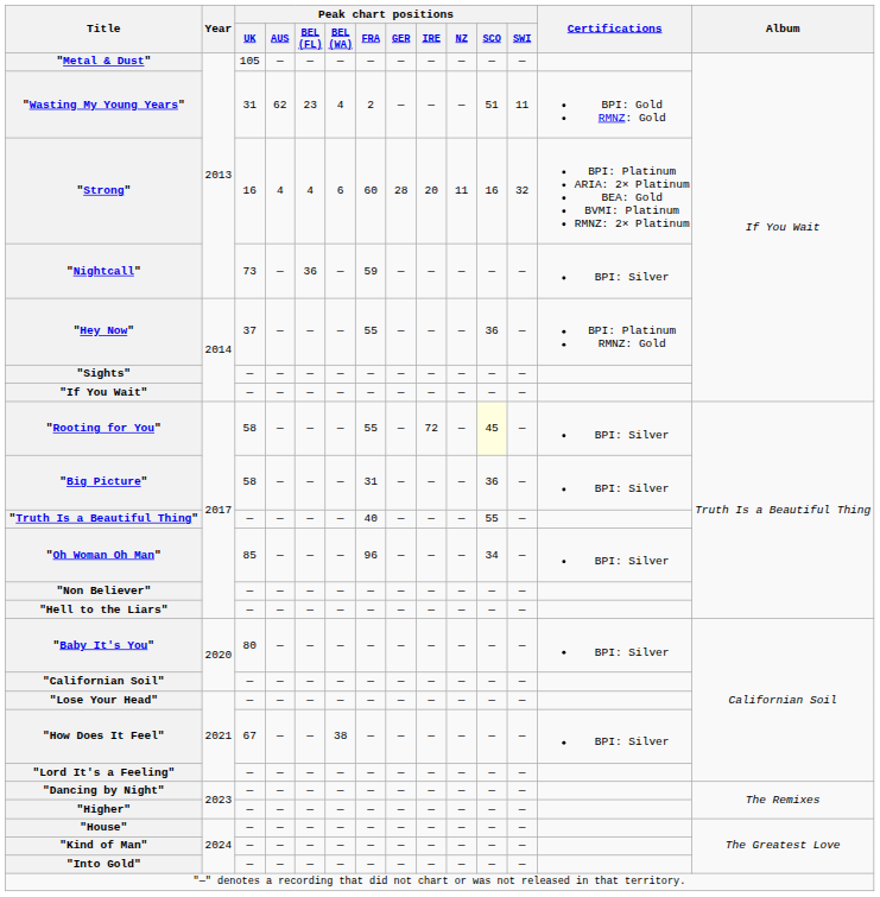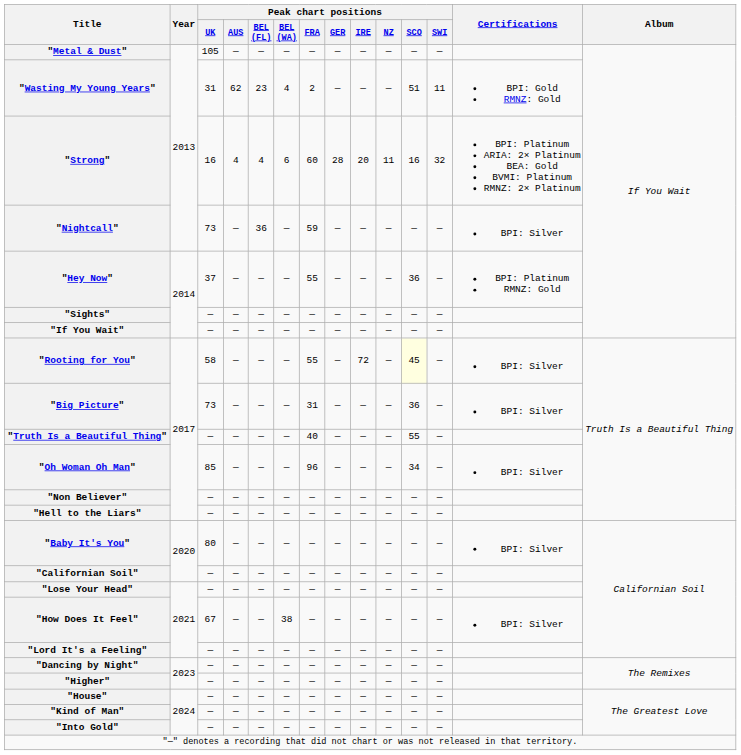 <table class="wikitable plainrowheaders" style="text-align:center;">
 <tr>
 <th scope="col" rowspan="2" style="width:17em;">Title</th>
 <th scope="col" rowspan="2" style="width:1em;">Year</th>
 <th scope="col" colspan="10">Peak chart positions</th>
 <th scope="col" rowspan="2"><a href='#'>Certifications</a></th>
 <th scope="col" rowspan="2">Album</th>
 </tr>
 <tr>
 <th scope="col" style="width:2.5em;font-size:90%;"><a href='#'>UK</a><br></th>
 <th scope="col" style="width:2.5em;font-size:90%;"><a href='#'>AUS</a><br></th>
 <th scope="col" style="width:2.5em;font-size:90%;"><a href='#'>BEL<br>(FL)</a><br></th>
 <th scope="col" style="width:2.5em;font-size:90%;"><a href='#'>BEL<br>(WA)</a><br></th>
 <th scope="col" style="width:2.5em;font-size:90%;"><a href='#'>FRA</a><br></th>
 <th scope="col" style="width:2.5em;font-size:90%;"><a href='#'>GER</a><br></th>
 <th scope="col" style="width:2.5em;font-size:90%;"><a href='#'>IRE</a><br></th>
 <th scope="col" style="width:2.5em;font-size:90%;"><a href='#'>NZ</a><br></th>
 <th scope="col" style="width:2.5em;font-size:90%;"><a href='#'>SCO</a><br></th>
 <th scope="col" style="width:2.5em;font-size:90%;"><a href='#'>SWI</a><br></th>
 </tr>
 <tr>
 <th scope="row">"<a href='#'>Metal & Dust</a>"</th>
 <td rowspan="4">2013</td>
 <td>105</td>
 <td>—</td>
 <td>—</td>
 <td>—</td>
 <td>—</td>
 <td>—</td>
 <td>—</td>
 <td>—</td>
 <td>—</td>
 <td>—</td>
 <td></td>
 <td rowspan="7"><em>If You Wait</em></td>
 </tr>
 <tr>
 <th scope="row">"<a href='#'>Wasting My Young Years</a>"</th>
 <td>31</td>
 <td>62</td>
 <td>23</td>
 <td>4</td>
 <td>2</td>
 <td>—</td>
 <td>—</td>
 <td>—</td>
 <td>51</td>
 <td>11</td>
 <td><br><ul><li>BPI: Gold</li><li><a href='#'>RMNZ</a>: Gold</li></ul></td>
 </tr>
 <tr>
 <th scope="row">"<a href='#'>Strong</a>"</th>
 <td>16</td>
 <td>4</td>
 <td>4</td>
 <td>6</td>
 <td>60</td>
 <td>28</td>
 <td>20</td>
 <td>11</td>
 <td>16</td>
 <td>32</td>
 <td><br><ul><li>BPI: Platinum</li><li>ARIA: 2× Platinum</li><li>BEA: Gold</li><li>BVMI: Platinum</li><li>RMNZ: 2× Platinum</li></ul></td>
 </tr>
 <tr>
 <th scope="row">"<a href='#'>Nightcall</a>"</th>
 <td>73</td>
 <td>—</td>
 <td>36</td>
 <td>—</td>
 <td>59</td>
 <td>—</td>
 <td>—</td>
 <td>—</td>
 <td>—</td>
 <td>—</td>
 <td><br><ul><li>BPI: Silver</li></ul></td>
 </tr>
 <tr>
 <th scope="row">"<a href='#'>Hey Now</a>"</th>
 <td rowspan="3">2014</td>
 <td>37</td>
 <td>—</td>
 <td>—</td>
 <td>—</td>
 <td>55</td>
 <td>—</td>
 <td>—</td>
 <td>—</td>
 <td>36</td>
 <td>—</td>
 <td><br><ul><li>BPI: Platinum</li><li>RMNZ: Gold</li></ul></td>
 </tr>
 <tr>
 <th scope="row">"Sights"</th>
 <td>—</td>
 <td>—</td>
 <td>—</td>
 <td>—</td>
 <td>—</td>
 <td>—</td>
 <td>—</td>
 <td>—</td>
 <td>—</td>
 <td>—</td>
 <td></td>
 </tr>
 <tr>
 <th scope="row">"If You Wait"</th>
 <td>—</td>
 <td>—</td>
 <td>—</td>
 <td>—</td>
 <td>—</td>
 <td>—</td>
 <td>—</td>
 <td>—</td>
 <td>—</td>
 <td>—</td>
 <td></td>
 </tr>
 <tr>
 <th scope="row">"<a href='#'>Rooting for You</a>"</th>
 <td rowspan="6">2017</td>
 <td>58</td>
 <td>—</td>
 <td>—</td>
 <td>—</td>
 <td>55</td>
 <td>—</td>
 <td>72</td>
 <td>—</td>
 <td style="background: lightyellow;">45</td>
 <td>—</td>
 <td><br><ul><li>BPI: Silver</li></ul></td>
 <td rowspan="6"><em>Truth Is a Beautiful Thing</em></td>
 </tr>
 <tr>
 <th scope="row">"<a href='#'>Big Picture</a>"</th>
-<td>58</td>
+<td>73</td>
 <td>—</td>
 <td>—</td>
 <td>—</td>
 <td>31</td>
 <td>—</td>
 <td>—</td>
 <td>—</td>
 <td>36</td>
 <td>—</td>
 <td><br><ul><li>BPI: Silver</li></ul></td>
 </tr>
 <tr>
 <th scope="row">"<a href='#'>Truth Is a Beautiful Thing</a>"</th>
 <td>—</td>
 <td>—</td>
 <td>—</td>
 <td>—</td>
 <td>40</td>
 <td>—</td>
 <td>—</td>
 <td>—</td>
 <td>55</td>
 <td>—</td>
 <td></td>
 </tr>
 <tr>
 <th scope="row">"<a href='#'>Oh Woman Oh Man</a>"</th>
 <td>85</td>
 <td>—</td>
 <td>—</td>
 <td>—</td>
 <td>96</td>
 <td>—</td>
 <td>—</td>
 <td>—</td>
 <td>34</td>
 <td>—</td>
 <td><br><ul><li>BPI: Silver</li></ul></td>
 </tr>
 <tr>
 <th scope="row">"Non Believer"</th>
 <td>—</td>
 <td>—</td>
 <td>—</td>
 <td>—</td>
 <td>—</td>
 <td>—</td>
 <td>—</td>
 <td>—</td>
 <td>—</td>
 <td>—</td>
 <td></td>
 </tr>
 <tr>
 <th scope="row">"Hell to the Liars"</th>
 <td>—</td>
 <td>—</td>
 <td>—</td>
 <td>—</td>
 <td>—</td>
 <td>—</td>
 <td>—</td>
 <td>—</td>
 <td>—</td>
 <td>—</td>
 <td></td>
 </tr>
 <tr>
 <th scope="row">"<a href='#'>Baby It's You</a>"</th>
 <td rowspan="2">2020</td>
 <td>80</td>
 <td>—</td>
 <td>—</td>
 <td>—</td>
 <td>—</td>
 <td>—</td>
 <td>—</td>
 <td>—</td>
 <td>—</td>
 <td>—</td>
 <td><br><ul><li>BPI: Silver</li></ul></td>
 <td rowspan="5"><em>Californian Soil</em></td>
 </tr>
 <tr>
 <th scope="row">"Californian Soil"</th>
 <td>—</td>
 <td>—</td>
 <td>—</td>
 <td>—</td>
 <td>—</td>
 <td>—</td>
 <td>—</td>
 <td>—</td>
 <td>—</td>
 <td>—</td>
 </tr>
 <tr>
 <th scope="row">"Lose Your Head"</th>
 <td rowspan="3">2021</td>
 <td>—</td>
 <td>—</td>
 <td>—</td>
 <td>—</td>
 <td>—</td>
 <td>—</td>
 <td>—</td>
 <td>—</td>
 <td>—</td>
 <td>—</td>
 <td></td>
 </tr>
 <tr>
 <th scope="row">"How Does It Feel"</th>
 <td>67</td>
 <td>—</td>
 <td>—</td>
 <td>38</td>
 <td>—</td>
 <td>—</td>
 <td>—</td>
 <td>—</td>
 <td>—</td>
 <td>—</td>
 <td><br><ul><li>BPI: Silver</li></ul></td>
 </tr>
 <tr>
 <th scope="row">"Lord It's a Feeling"</th>
 <td>—</td>
 <td>—</td>
 <td>—</td>
 <td>—</td>
 <td>—</td>
 <td>—</td>
 <td>—</td>
 <td>—</td>
 <td>—</td>
 <td>—</td>
 </tr>
 <tr>
 <th scope="row">"Dancing by Night"<br></th>
 <td rowspan="2">2023</td>
 <td>—</td>
 <td>—</td>
 <td>—</td>
 <td>—</td>
 <td>—</td>
 <td>—</td>
 <td>—</td>
 <td>—</td>
 <td>—</td>
 <td>—</td>
 <td></td>
 <td rowspan="2"><em>The Remixes</em></td>
 </tr>
 <tr>
 <th scope="row">"Higher"<br></th>
 <td>—</td>
 <td>—</td>
 <td>—</td>
 <td>—</td>
 <td>—</td>
 <td>—</td>
 <td>—</td>
 <td>—</td>
 <td>—</td>
 <td>—</td>
 <td></td>
 </tr>
 <tr>
 <th scope="row">"House"</th>
 <td rowspan="3">2024</td>
 <td>—</td>
 <td>—</td>
 <td>—</td>
 <td>—</td>
 <td>—</td>
 <td>—</td>
 <td>—</td>
 <td>—</td>
 <td>—</td>
 <td>—</td>
 <td></td>
 <td rowspan="3"><em>The Greatest Love</em></td>
 </tr>
 <tr>
 <th scope="row">"Kind of Man"</th>
 <td>—</td>
 <td>—</td>
 <td>—</td>
 <td>—</td>
 <td>—</td>
 <td>—</td>
 <td>—</td>
 <td>—</td>
 <td>—</td>
 <td>—</td>
 <td></td>
 </tr>
 <tr>
 <th scope="row">"Into Gold"</th>
 <td>—</td>
 <td>—</td>
 <td>—</td>
 <td>—</td>
 <td>—</td>
 <td>—</td>
 <td>—</td>
 <td>—</td>
 <td>—</td>
 <td>—</td>
 <td></td>
 </tr>
 <tr>
 <td colspan="14" style="font-size:90%">"—" denotes a recording that did not chart or was not released in that territory.</td>
 </tr>
 </table>
